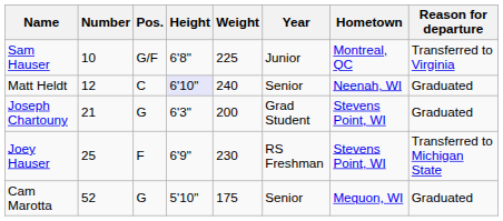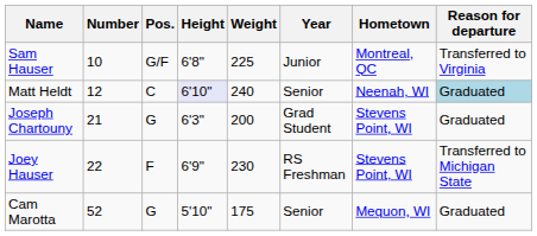 <table class="wikitable sortable" border="1">
 <tr>
 <th>Name</th>
 <th>Number</th>
 <th>Pos.</th>
 <th>Height</th>
 <th>Weight</th>
 <th>Year</th>
 <th>Hometown</th>
 <th class="unsortable">Reason for departure</th>
 </tr>
 <tr>
 <td><a href='#'>Sam Hauser</a></td>
 <td>10</td>
 <td>G/F</td>
 <td>6'8"</td>
 <td>225</td>
 <td>Junior</td>
 <td><a href='#'>Montreal, QC</a></td>
 <td>Transferred to <a href='#'>Virginia</a></td>
 </tr>
 <tr>
 <td>Matt Heldt</td>
 <td>12</td>
 <td>C</td>
 <td style="background: lavender;">6'10"</td>
 <td>240</td>
 <td>Senior</td>
 <td><a href='#'>Neenah, WI</a></td>
-<td>Graduated</td>
+<td style="background: lightblue;">Graduated</td>
 </tr>
 <tr>
 <td><a href='#'>Joseph Chartouny</a></td>
 <td>21</td>
 <td>G</td>
 <td>6'3"</td>
 <td>200</td>
 <td>Grad Student</td>
 <td><a href='#'>Stevens Point, WI</a></td>
 <td>Graduated</td>
 </tr>
 <tr>
 <td><a href='#'>Joey Hauser</a></td>
-<td>25</td>
+<td>22</td>
 <td>F</td>
 <td>6'9"</td>
 <td>230</td>
 <td>RS Freshman</td>
 <td><a href='#'>Stevens Point, WI</a></td>
 <td>Transferred to <a href='#'>Michigan State</a></td>
 </tr>
 <tr>
 <td>Cam Marotta</td>
 <td>52</td>
 <td>G</td>
 <td>5'10"</td>
 <td>175</td>
 <td>Senior</td>
 <td><a href='#'>Mequon, WI</a></td>
 <td>Graduated</td>
 </tr>
 </table>
